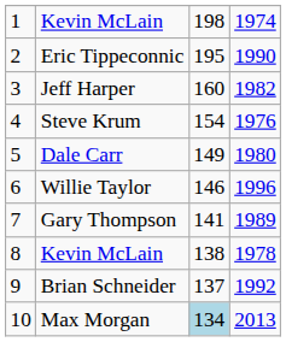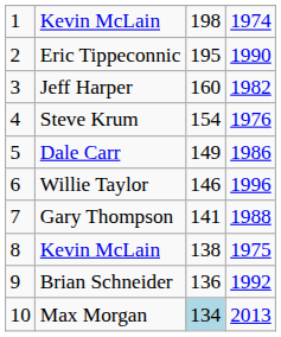 <table class="wikitable">
 <tr>
 </tr>
 <tr>
 <td>1</td>
 <td><a href='#'>Kevin McLain</a></td>
 <td>198</td>
 <td><a href='#'>1974</a></td>
 </tr>
 <tr>
 <td>2</td>
 <td>Eric Tippeconnic</td>
 <td>195</td>
 <td><a href='#'>1990</a></td>
 </tr>
 <tr>
 <td>3</td>
 <td>Jeff Harper</td>
 <td>160</td>
 <td><a href='#'>1982</a></td>
 </tr>
 <tr>
 <td>4</td>
 <td>Steve Krum</td>
 <td>154</td>
 <td><a href='#'>1976</a></td>
 </tr>
 <tr>
 <td>5</td>
 <td><a href='#'>Dale Carr</a></td>
 <td>149</td>
-<td><a href='#'>1980</a></td>
+<td><a href='#'>1986</a></td>
 </tr>
 <tr>
 <td>6</td>
 <td>Willie Taylor</td>
 <td>146</td>
 <td><a href='#'>1996</a></td>
 </tr>
 <tr>
 <td>7</td>
 <td>Gary Thompson</td>
 <td>141</td>
-<td><a href='#'>1989</a></td>
+<td><a href='#'>1988</a></td>
 </tr>
 <tr>
 <td>8</td>
 <td><a href='#'>Kevin McLain</a></td>
 <td>138</td>
-<td><a href='#'>1978</a></td>
+<td><a href='#'>1975</a></td>
 </tr>
 <tr>
 <td>9</td>
 <td>Brian Schneider</td>
-<td>137</td>
+<td>136</td>
 <td><a href='#'>1992</a></td>
 </tr>
 <tr>
 <td>10</td>
 <td>Max Morgan</td>
 <td style="background: lightblue;">134</td>
 <td><a href='#'>2013</a></td>
 </tr>
 </table>
